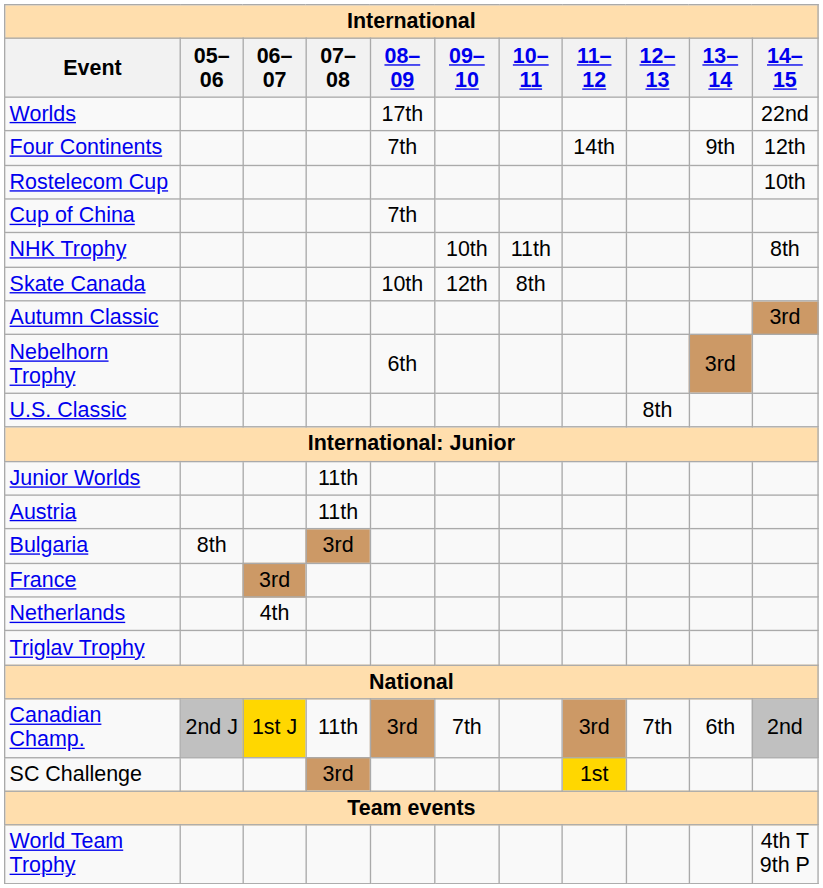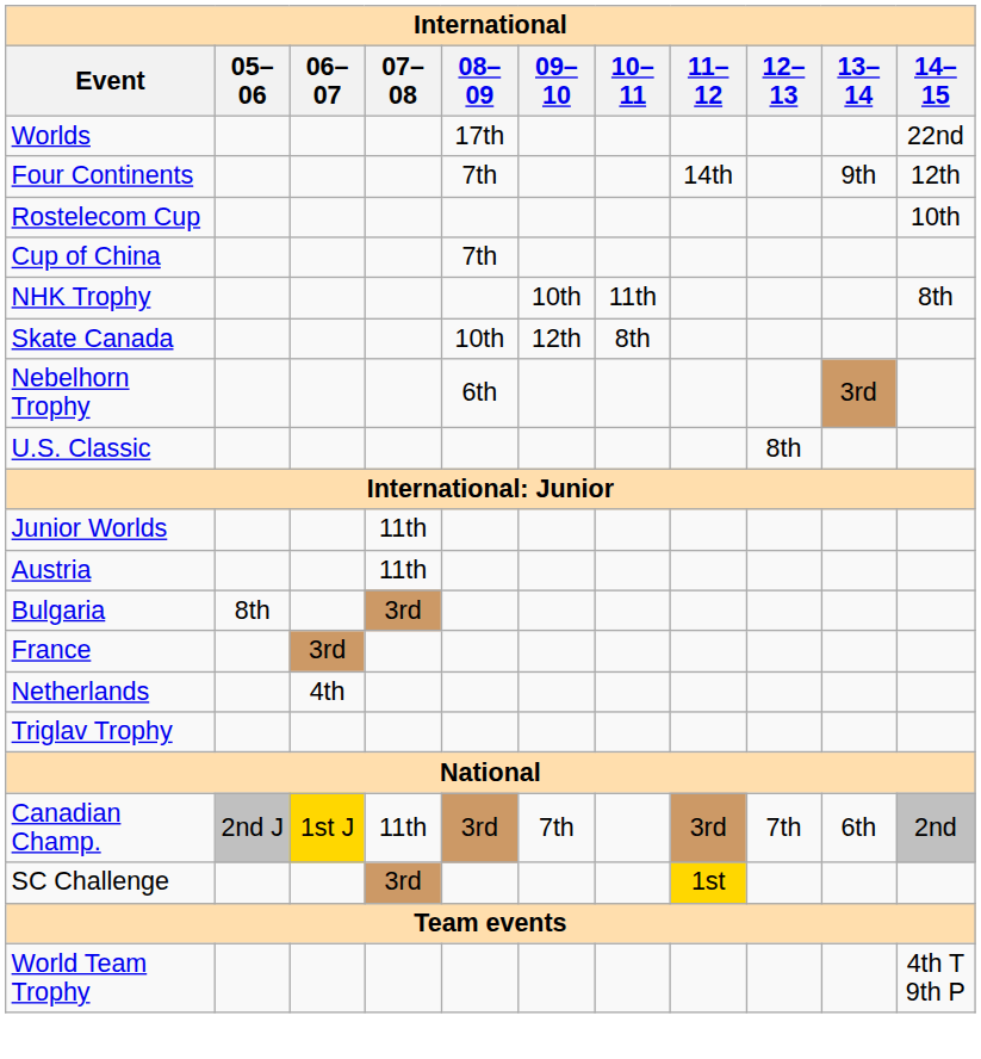 <table class="wikitable" style="text-align:center">
 <tr>
 <th colspan="11" style="background-color: #ffdead; " align="center">International</th>
 </tr>
 <tr>
 <th>Event</th>
 <th>05–06</th>
 <th>06–07</th>
 <th>07–08</th>
 <th><a href='#'>08–09</a></th>
 <th><a href='#'>09–10</a></th>
 <th><a href='#'>10–11</a></th>
 <th><a href='#'>11–12</a></th>
 <th><a href='#'>12–13</a></th>
 <th><a href='#'>13–14</a></th>
 <th><a href='#'>14–15</a></th>
 </tr>
 <tr>
 <td align=left><a href='#'>Worlds</a></td>
 <td></td>
 <td></td>
 <td></td>
 <td>17th</td>
 <td></td>
 <td></td>
 <td></td>
 <td></td>
 <td></td>
 <td>22nd</td>
 </tr>
 <tr>
 <td align=left><a href='#'>Four Continents</a></td>
 <td></td>
 <td></td>
 <td></td>
 <td>7th</td>
 <td></td>
 <td></td>
 <td>14th</td>
 <td></td>
 <td>9th</td>
 <td>12th</td>
 </tr>
 <tr>
 <td align=left> <a href='#'>Rostelecom Cup</a></td>
 <td></td>
 <td></td>
 <td></td>
 <td></td>
 <td></td>
 <td></td>
 <td></td>
 <td></td>
 <td></td>
 <td>10th</td>
 </tr>
 <tr>
 <td align=left> <a href='#'>Cup of China</a></td>
 <td></td>
 <td></td>
 <td></td>
 <td>7th</td>
 <td></td>
 <td></td>
 <td></td>
 <td></td>
 <td></td>
 <td></td>
 </tr>
 <tr>
 <td align=left> <a href='#'>NHK Trophy</a></td>
 <td></td>
 <td></td>
 <td></td>
 <td></td>
 <td>10th</td>
 <td>11th</td>
 <td></td>
 <td></td>
 <td></td>
 <td>8th</td>
 </tr>
 <tr>
 <td align=left> <a href='#'>Skate Canada</a></td>
 <td></td>
 <td></td>
 <td></td>
 <td>10th</td>
 <td>12th</td>
 <td>8th</td>
 <td></td>
 <td></td>
 <td></td>
 <td></td>
-</tr>
-<tr>
-<td align=left> <a href='#'>Autumn Classic</a></td>
-<td></td>
-<td></td>
-<td></td>
-<td></td>
-<td></td>
-<td></td>
-<td></td>
-<td></td>
-<td></td>
-<td bgcolor=cc9966>3rd</td>
 </tr>
 <tr>
 <td align=left><a href='#'>Nebelhorn Trophy</a></td>
 <td></td>
 <td></td>
 <td></td>
 <td>6th</td>
 <td></td>
 <td></td>
 <td></td>
 <td></td>
 <td bgcolor=cc9966>3rd</td>
 <td></td>
 </tr>
 <tr>
 <td align=left><a href='#'>U.S. Classic</a></td>
 <td></td>
 <td></td>
 <td></td>
 <td></td>
 <td></td>
 <td></td>
 <td></td>
 <td>8th</td>
 <td></td>
 <td></td>
 </tr>
 <tr>
 <th colspan="11" style="background-color: #ffdead; " align="center">International: Junior</th>
 </tr>
 <tr>
 <td align=left><a href='#'>Junior Worlds</a></td>
 <td></td>
 <td></td>
 <td>11th</td>
 <td></td>
 <td></td>
 <td></td>
 <td></td>
 <td></td>
 <td></td>
 <td></td>
 </tr>
 <tr>
 <td align=left> <a href='#'>Austria</a></td>
 <td></td>
 <td></td>
 <td>11th</td>
 <td></td>
 <td></td>
 <td></td>
 <td></td>
 <td></td>
 <td></td>
 <td></td>
 </tr>
 <tr>
 <td align=left> <a href='#'>Bulgaria</a></td>
 <td>8th</td>
 <td></td>
 <td bgcolor=cc9966>3rd</td>
 <td></td>
 <td></td>
 <td></td>
 <td></td>
 <td></td>
 <td></td>
 <td></td>
 </tr>
 <tr>
 <td align=left> <a href='#'>France</a></td>
 <td></td>
 <td bgcolor=cc9966>3rd</td>
 <td></td>
 <td></td>
 <td></td>
 <td></td>
 <td></td>
 <td></td>
 <td></td>
 <td></td>
 </tr>
 <tr>
 <td align=left> <a href='#'>Netherlands</a></td>
 <td></td>
 <td>4th</td>
 <td></td>
 <td></td>
 <td></td>
 <td></td>
 <td></td>
 <td></td>
 <td></td>
 <td></td>
 </tr>
 <tr>
 <td align="left"><a href='#'>Triglav Trophy</a></td>
 <td></td>
 <td></td>
 <td></td>
 <td></td>
 <td></td>
 <td></td>
 <td></td>
 <td></td>
 <td></td>
 <td></td>
 </tr>
 <tr>
 <th colspan="11" style="background-color: #ffdead; " align="center">National</th>
 </tr>
 <tr>
 <td align="left"><a href='#'>Canadian Champ.</a></td>
 <td bgcolor="silver">2nd J</td>
 <td bgcolor="gold">1st J</td>
 <td>11th</td>
 <td bgcolor="cc9966">3rd</td>
 <td>7th</td>
 <td></td>
 <td bgcolor="cc9966">3rd</td>
 <td>7th</td>
 <td>6th</td>
 <td bgcolor="silver">2nd</td>
 </tr>
 <tr>
 <td align="left">SC Challenge</td>
 <td></td>
 <td></td>
 <td bgcolor="cc9966">3rd</td>
 <td></td>
 <td></td>
 <td></td>
 <td bgcolor="gold">1st</td>
 <td></td>
 <td></td>
 <td></td>
 </tr>
 <tr>
 <th colspan="11" style="background-color: #ffdead; " align="center">Team events</th>
 </tr>
 <tr>
 <td align="left"><a href='#'>World Team Trophy</a></td>
 <td></td>
 <td></td>
 <td></td>
 <td></td>
 <td></td>
 <td></td>
 <td></td>
 <td></td>
 <td></td>
 <td>4th T <br> 9th P</td>
 </tr>
 </table>
